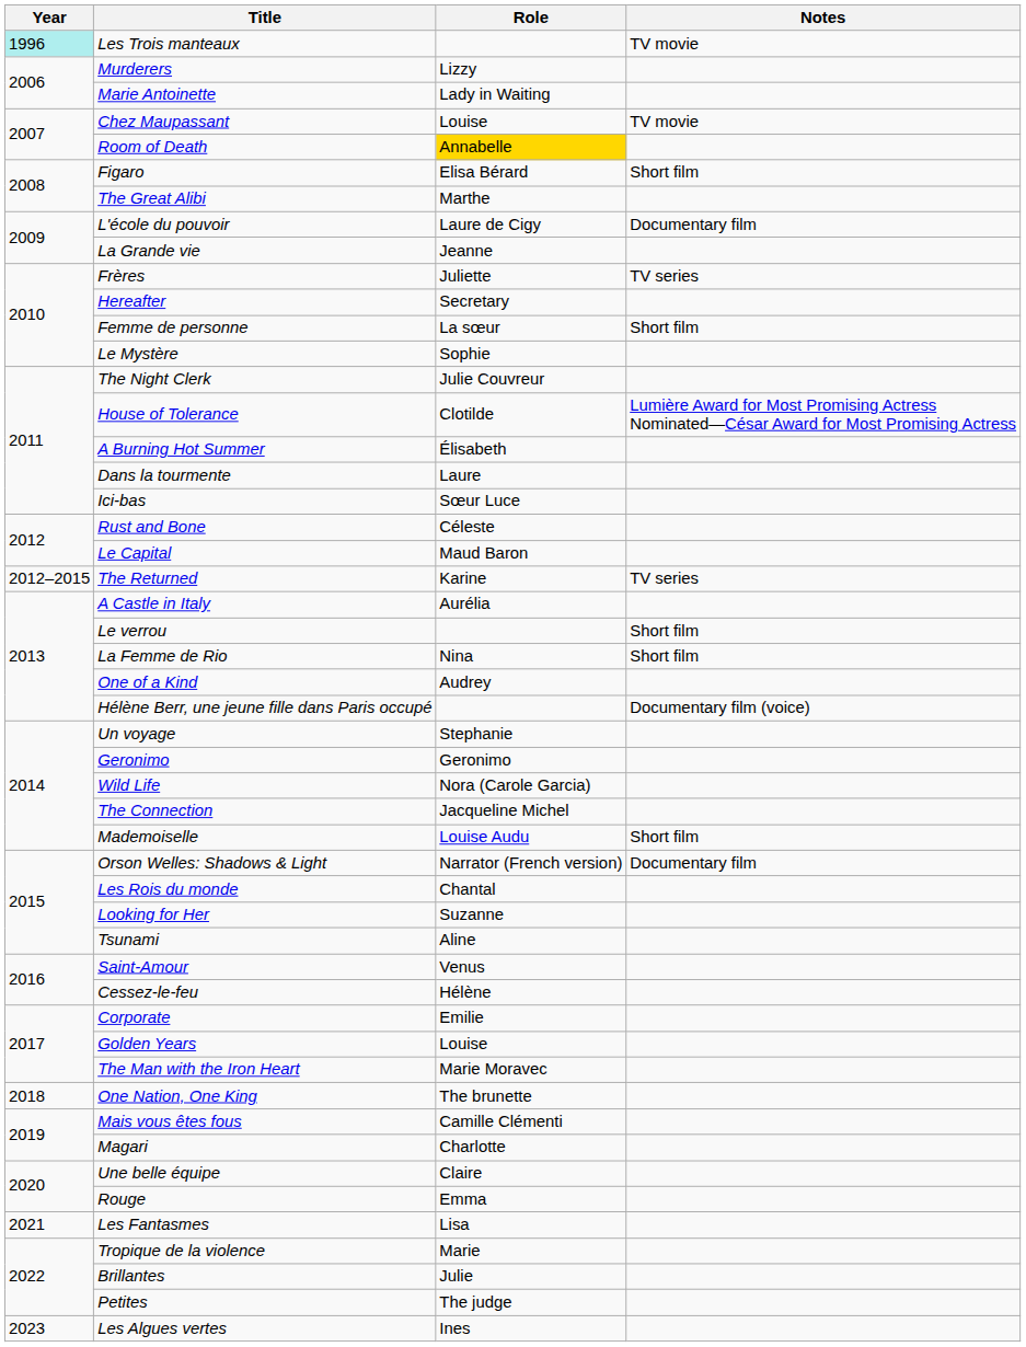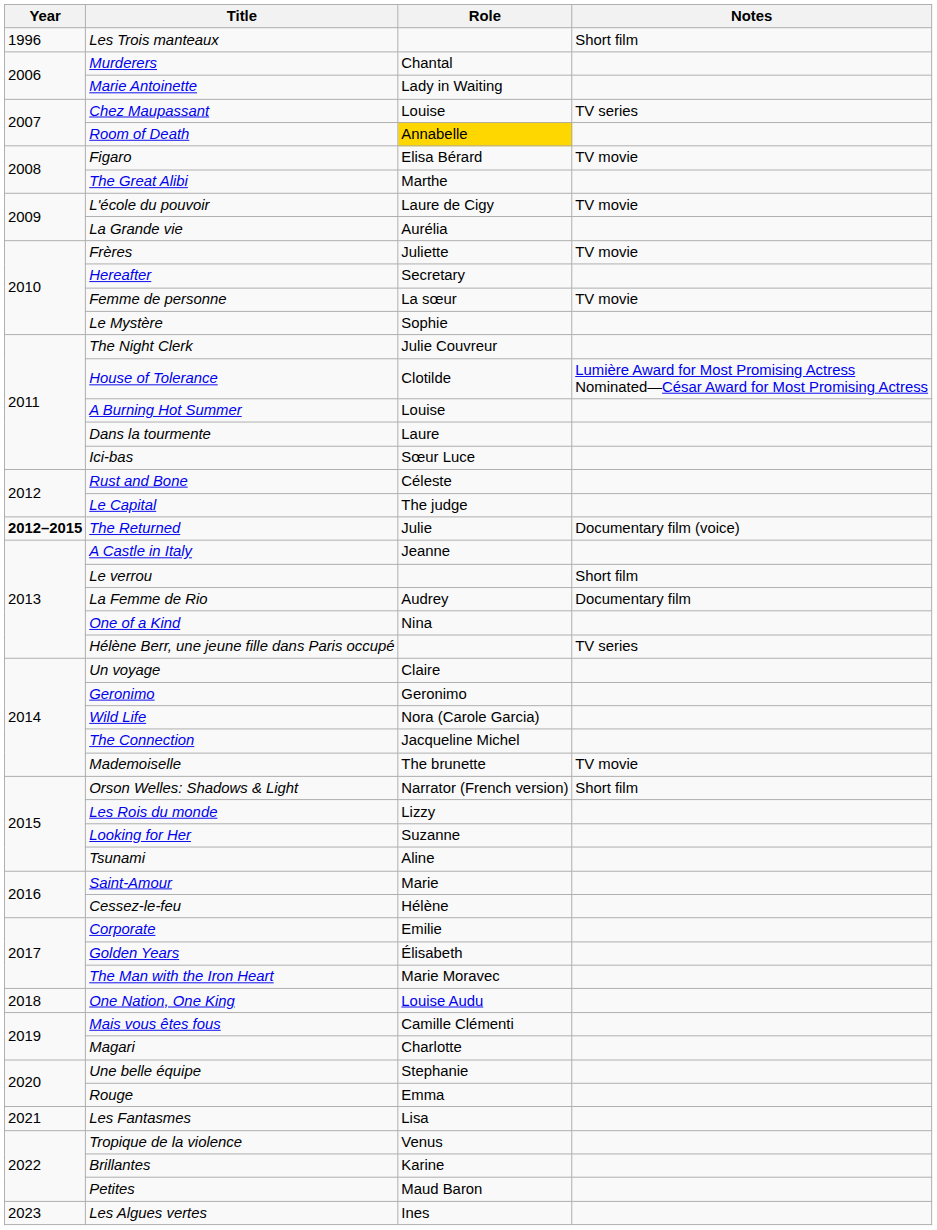 <table class="wikitable sortable">
 <tr>
 <th>Year</th>
 <th>Title</th>
 <th>Role</th>
 <th class="unsortable">Notes</th>
 </tr>
 <tr>
-<td style="background: paleturquoise;">1996</td>
+<td>1996</td>
 <td><em>Les Trois manteaux</em></td>
 <td></td>
-<td>TV movie</td>
+<td>Short film</td>
 </tr>
 <tr>
 <td rowspan="2">2006</td>
 <td><em><a href='#'>Murderers</a></em></td>
-<td>Lizzy</td>
+<td>Chantal</td>
 <td></td>
 </tr>
 <tr>
 <td><em><a href='#'>Marie Antoinette</a></em></td>
 <td>Lady in Waiting</td>
 <td></td>
 </tr>
 <tr>
 <td rowspan="2">2007</td>
 <td><em><a href='#'>Chez Maupassant</a></em></td>
 <td>Louise</td>
-<td>TV movie</td>
+<td>TV series</td>
 </tr>
 <tr>
 <td><em><a href='#'>Room of Death</a></em></td>
 <td style="background: gold;">Annabelle</td>
 <td></td>
 </tr>
 <tr>
 <td rowspan="2">2008</td>
 <td><em>Figaro</em></td>
 <td>Elisa Bérard</td>
-<td>Short film</td>
+<td>TV movie</td>
 </tr>
 <tr>
 <td><em><a href='#'>The Great Alibi</a></em></td>
 <td>Marthe</td>
 <td></td>
 </tr>
 <tr>
 <td rowspan="2">2009</td>
 <td><em>L'école du pouvoir</em></td>
 <td>Laure de Cigy</td>
-<td>Documentary film</td>
+<td>TV movie</td>
 </tr>
 <tr>
 <td><em>La Grande vie</em></td>
-<td>Jeanne</td>
+<td>Aurélia</td>
 <td></td>
 </tr>
 <tr>
 <td rowspan="4">2010</td>
 <td><em>Frères</em></td>
 <td>Juliette</td>
-<td>TV series</td>
+<td>TV movie</td>
 </tr>
 <tr>
 <td><em><a href='#'>Hereafter</a></em></td>
 <td>Secretary</td>
 <td></td>
 </tr>
 <tr>
 <td><em>Femme de personne</em></td>
 <td>La sœur</td>
-<td>Short film</td>
+<td>TV movie</td>
 </tr>
 <tr>
 <td><em>Le Mystère</em></td>
 <td>Sophie</td>
 <td></td>
 </tr>
 <tr>
 <td rowspan="5">2011</td>
 <td><em>The Night Clerk</em></td>
 <td>Julie Couvreur</td>
 <td></td>
 </tr>
 <tr>
 <td><em><a href='#'>House of Tolerance</a></em></td>
 <td>Clotilde</td>
 <td><a href='#'>Lumière Award for Most Promising Actress</a><br>Nominated—<a href='#'>César Award for Most Promising Actress</a></td>
 </tr>
 <tr>
 <td><em><a href='#'>A Burning Hot Summer</a></em></td>
-<td>Élisabeth</td>
+<td>Louise</td>
 <td></td>
 </tr>
 <tr>
 <td><em>Dans la tourmente</em></td>
 <td>Laure</td>
 <td></td>
 </tr>
 <tr>
 <td><em>Ici-bas</em></td>
 <td>Sœur Luce</td>
 <td></td>
 </tr>
 <tr>
 <td rowspan="2">2012</td>
 <td><em><a href='#'>Rust and Bone</a></em></td>
 <td>Céleste</td>
 <td></td>
 </tr>
 <tr>
 <td><em><a href='#'>Le Capital</a></em></td>
-<td>Maud Baron</td>
+<td>The judge</td>
 <td></td>
 </tr>
 <tr>
-<td>2012–2015</td>
+<td><strong>2012–2015</strong></td>
 <td><em><a href='#'>The Returned</a></em></td>
-<td>Karine</td>
-<td>TV series</td>
+<td>Julie</td>
+<td>Documentary film (voice)</td>
 </tr>
 <tr>
 <td rowspan="5">2013</td>
 <td><em><a href='#'>A Castle in Italy</a></em></td>
-<td>Aurélia</td>
+<td>Jeanne</td>
 <td></td>
 </tr>
 <tr>
 <td><em>Le verrou</em></td>
 <td></td>
 <td>Short film</td>
 </tr>
 <tr>
 <td><em>La Femme de Rio</em></td>
-<td>Nina</td>
-<td>Short film</td>
+<td>Audrey</td>
+<td>Documentary film</td>
 </tr>
 <tr>
 <td><em><a href='#'>One of a Kind</a></em></td>
-<td>Audrey</td>
+<td>Nina</td>
 <td></td>
 </tr>
 <tr>
 <td><em>Hélène Berr, une jeune fille dans Paris occupé</em></td>
 <td></td>
-<td>Documentary film (voice)</td>
+<td>TV series</td>
 </tr>
 <tr>
 <td rowspan="5">2014</td>
 <td><em>Un voyage</em></td>
-<td>Stephanie</td>
+<td>Claire</td>
 <td></td>
 </tr>
 <tr>
 <td><em><a href='#'>Geronimo</a></em></td>
 <td>Geronimo</td>
 <td></td>
 </tr>
 <tr>
 <td><em><a href='#'>Wild Life</a></em></td>
 <td>Nora (Carole Garcia)</td>
 <td></td>
 </tr>
 <tr>
 <td><em><a href='#'>The Connection</a></em></td>
 <td>Jacqueline Michel</td>
 <td></td>
 </tr>
 <tr>
 <td><em>Mademoiselle</em></td>
-<td><a href='#'>Louise Audu</a></td>
-<td>Short film</td>
+<td>The brunette</td>
+<td>TV movie</td>
 </tr>
 <tr>
 <td rowspan="4">2015</td>
 <td><em>Orson Welles: Shadows & Light</em></td>
 <td>Narrator (French version)</td>
-<td>Documentary film</td>
+<td>Short film</td>
 </tr>
 <tr>
 <td><em><a href='#'>Les Rois du monde</a></em></td>
-<td>Chantal</td>
+<td>Lizzy</td>
 <td></td>
 </tr>
 <tr>
 <td><em><a href='#'>Looking for Her</a></em></td>
 <td>Suzanne</td>
 <td></td>
 </tr>
 <tr>
 <td><em>Tsunami</em></td>
 <td>Aline</td>
 <td></td>
 </tr>
 <tr>
 <td rowspan="2">2016</td>
 <td><em><a href='#'>Saint-Amour</a></em></td>
-<td>Venus</td>
+<td>Marie</td>
 <td></td>
 </tr>
 <tr>
 <td><em>Cessez-le-feu</em></td>
 <td>Hélène</td>
 <td></td>
 </tr>
 <tr>
 <td rowspan="3">2017</td>
 <td><em><a href='#'>Corporate</a></em></td>
 <td>Emilie</td>
 <td></td>
 </tr>
 <tr>
 <td><a href='#'><em>Golden Years</em></a></td>
-<td>Louise</td>
+<td>Élisabeth</td>
 <td></td>
 </tr>
 <tr>
 <td><a href='#'><em>The Man with the Iron Heart</em></a></td>
 <td>Marie Moravec</td>
 <td></td>
 </tr>
 <tr>
 <td>2018</td>
 <td><em><a href='#'>One Nation, One King</a></em></td>
-<td>The brunette</td>
+<td><a href='#'>Louise Audu</a></td>
 <td></td>
 </tr>
 <tr>
 <td rowspan="2">2019</td>
 <td><em><a href='#'>Mais vous êtes fous</a></em></td>
 <td>Camille Clémenti</td>
 <td></td>
 </tr>
 <tr>
 <td><em>Magari</em></td>
 <td>Charlotte</td>
 <td></td>
 </tr>
 <tr>
 <td rowspan="2">2020</td>
 <td><em>Une belle équipe</em></td>
-<td>Claire</td>
+<td>Stephanie</td>
 <td></td>
 </tr>
 <tr>
 <td><em>Rouge</em></td>
 <td>Emma</td>
 <td></td>
 </tr>
 <tr>
 <td>2021</td>
 <td><em>Les Fantasmes</em></td>
 <td>Lisa</td>
 <td></td>
 </tr>
 <tr>
 <td rowspan="3">2022</td>
 <td><em>Tropique de la violence</em></td>
-<td>Marie</td>
+<td>Venus</td>
 <td></td>
 </tr>
 <tr>
 <td><em>Brillantes</em></td>
-<td>Julie</td>
+<td>Karine</td>
 <td></td>
 </tr>
 <tr>
 <td><em>Petites</em></td>
-<td>The judge</td>
+<td>Maud Baron</td>
 <td></td>
 </tr>
 <tr>
 <td>2023</td>
 <td><em>Les Algues vertes</em></td>
 <td>Ines</td>
 <td></td>
 </tr>
 </table>
